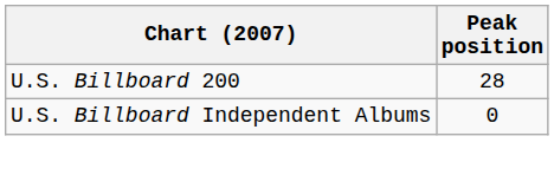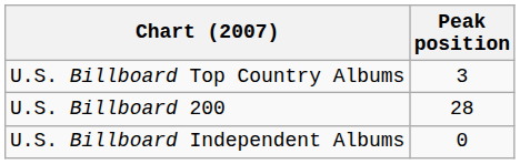 <table class="wikitable">
 <tr>
 <th>Chart (2007)</th>
 <th>Peak<br>position</th>
+</tr>
+<tr>
+<td>U.S. <em>Billboard</em> Top Country Albums</td>
+<td style="text-align:center;">3</td>
 </tr>
 <tr>
 <td>U.S. <em>Billboard</em> 200</td>
 <td style="text-align:center;">28</td>
 </tr>
 <tr>
 <td>U.S. <em>Billboard</em> Independent Albums</td>
 <td style="text-align:center;">0</td>
 </tr>
 </table>
